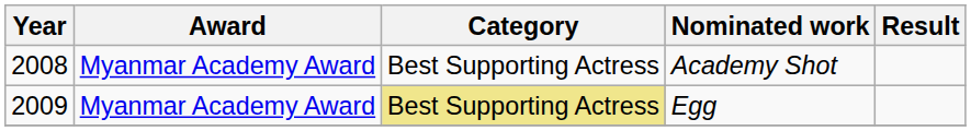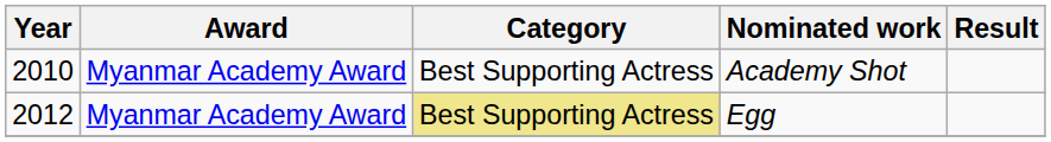 <table class="wikitable" style="font-size: 95%">
 <tr>
 <th>Year</th>
 <th>Award</th>
 <th>Category</th>
 <th>Nominated work</th>
 <th>Result</th>
 </tr>
 <tr>
-<td>2008</td>
+<td>2010</td>
 <td><a href='#'>Myanmar Academy Award</a></td>
 <td>Best Supporting Actress</td>
 <td><em>Academy Shot</em></td>
 <td></td>
 </tr>
 <tr>
-<td>2009</td>
+<td>2012</td>
 <td><a href='#'>Myanmar Academy Award</a></td>
 <td style="background: khaki;">Best Supporting Actress</td>
 <td><em>Egg</em></td>
 <td></td>
 </tr>
 <tr>
 </tr>
 </table>
